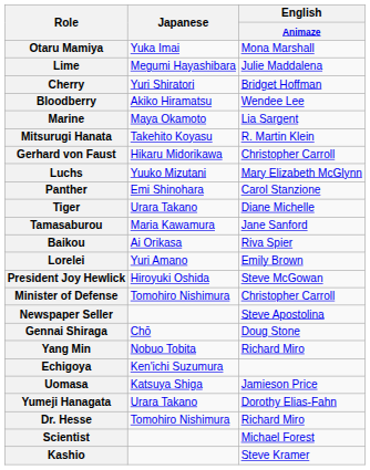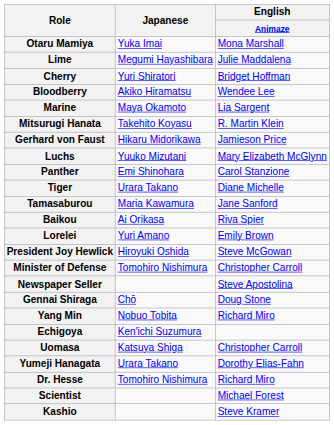 <table class="wikitable mw-collapsible">
 <tr>
 <th rowspan="2">Role</th>
 <th rowspan="2">Japanese</th>
 <th>English</th>
 </tr>
 <tr>
 <th><small><a href='#'>Animaze</a></small></th>
 </tr>
 <tr>
 <th>Otaru Mamiya</th>
 <td><a href='#'>Yuka Imai</a></td>
 <td><a href='#'>Mona Marshall</a></td>
 </tr>
 <tr>
 <th>Lime</th>
 <td><a href='#'>Megumi Hayashibara</a></td>
 <td><a href='#'>Julie Maddalena</a></td>
 </tr>
 <tr>
 <th>Cherry</th>
 <td><a href='#'>Yuri Shiratori</a></td>
 <td><a href='#'>Bridget Hoffman</a></td>
 </tr>
 <tr>
 <th>Bloodberry</th>
 <td><a href='#'>Akiko Hiramatsu</a></td>
 <td><a href='#'>Wendee Lee</a></td>
 </tr>
 <tr>
 <th>Marine</th>
 <td><a href='#'>Maya Okamoto</a></td>
 <td><a href='#'>Lia Sargent</a></td>
 </tr>
 <tr>
 <th>Mitsurugi Hanata</th>
 <td><a href='#'>Takehito Koyasu</a></td>
 <td><a href='#'>R. Martin Klein</a></td>
 </tr>
 <tr>
 <th>Gerhard von Faust</th>
 <td><a href='#'>Hikaru Midorikawa</a></td>
-<td><a href='#'>Christopher Carroll</a></td>
+<td><a href='#'>Jamieson Price</a></td>
 </tr>
 <tr>
 <th>Luchs</th>
 <td><a href='#'>Yuuko Mizutani</a></td>
 <td><a href='#'>Mary Elizabeth McGlynn</a></td>
 </tr>
 <tr>
 <th>Panther</th>
 <td><a href='#'>Emi Shinohara</a></td>
 <td><a href='#'>Carol Stanzione</a></td>
 </tr>
 <tr>
 <th>Tiger</th>
 <td><a href='#'>Urara Takano</a></td>
 <td><a href='#'>Diane Michelle</a></td>
 </tr>
 <tr>
 <th>Tamasaburou</th>
 <td><a href='#'>Maria Kawamura</a></td>
 <td><a href='#'>Jane Sanford</a></td>
 </tr>
 <tr>
 <th>Baikou</th>
 <td><a href='#'>Ai Orikasa</a></td>
 <td><a href='#'>Riva Spier</a></td>
 </tr>
 <tr>
 <th>Lorelei</th>
 <td><a href='#'>Yuri Amano</a></td>
 <td><a href='#'>Emily Brown</a></td>
 </tr>
 <tr>
 <th>President Joy Hewlick</th>
 <td><a href='#'>Hiroyuki Oshida</a></td>
 <td><a href='#'>Steve McGowan</a></td>
 </tr>
 <tr>
 <th>Minister of Defense</th>
 <td><a href='#'>Tomohiro Nishimura</a></td>
 <td><a href='#'>Christopher Carroll</a></td>
 </tr>
 <tr>
 <th>Newspaper Seller</th>
 <td></td>
 <td><a href='#'>Steve Apostolina</a></td>
 </tr>
 <tr>
 <th>Gennai Shiraga</th>
 <td><a href='#'>Chō</a></td>
 <td><a href='#'>Doug Stone</a></td>
 </tr>
 <tr>
 <th>Yang Min</th>
 <td><a href='#'>Nobuo Tobita</a></td>
 <td><a href='#'>Richard Miro</a></td>
 </tr>
 <tr>
 <th>Echigoya</th>
 <td><a href='#'>Ken'ichi Suzumura</a></td>
 <td></td>
 </tr>
 <tr>
 <th>Uomasa</th>
 <td><a href='#'>Katsuya Shiga</a></td>
-<td><a href='#'>Jamieson Price</a></td>
+<td><a href='#'>Christopher Carroll</a></td>
 </tr>
 <tr>
 <th>Yumeji Hanagata</th>
 <td><a href='#'>Urara Takano</a></td>
 <td><a href='#'>Dorothy Elias-Fahn</a></td>
 </tr>
 <tr>
 <th>Dr. Hesse</th>
 <td><a href='#'>Tomohiro Nishimura</a></td>
 <td><a href='#'>Richard Miro</a></td>
 </tr>
 <tr>
 <th>Scientist</th>
 <td></td>
 <td><a href='#'>Michael Forest</a></td>
 </tr>
 <tr>
 <th>Kashio</th>
 <td></td>
 <td><a href='#'>Steve Kramer</a></td>
 </tr>
 </table>
